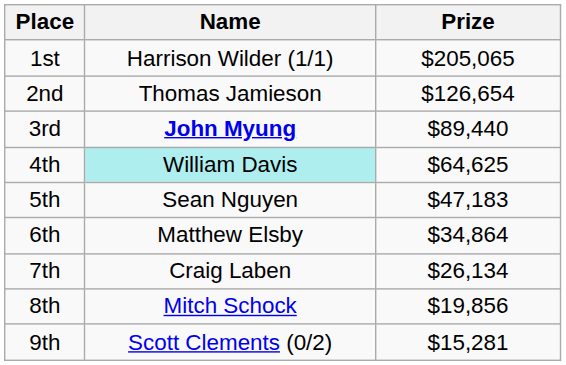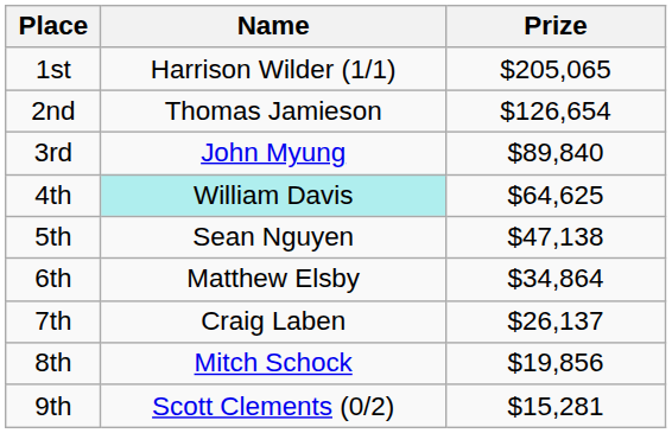 <table class="wikitable">
 <tr>
 <th width="50">Place</th>
 <th width="200">Name</th>
 <th width="125">Prize</th>
 </tr>
 <tr>
 <td align = "center">1st</td>
 <td align = "center">Harrison Wilder (1/1)</td>
 <td align = "center">$205,065</td>
 </tr>
 <tr>
 <td align = "center">2nd</td>
 <td align = "center">Thomas Jamieson</td>
 <td align = "center">$126,654</td>
 </tr>
 <tr>
 <td align = "center">3rd</td>
-<td align = "center"><strong><a href='#'>John Myung</a></strong></td>
-<td align = "center">$89,440</td>
+<td align = "center"><a href='#'>John Myung</a></td>
+<td align = "center">$89,840</td>
 </tr>
 <tr>
 <td align = "center">4th</td>
 <td align = "center" style="background: paleturquoise;">William Davis</td>
 <td align = "center">$64,625</td>
 </tr>
 <tr>
 <td align = "center">5th</td>
 <td align = "center">Sean Nguyen</td>
-<td align = "center">$47,183</td>
+<td align = "center">$47,138</td>
 </tr>
 <tr>
 <td align = "center">6th</td>
 <td align = "center">Matthew Elsby</td>
 <td align = "center">$34,864</td>
 </tr>
 <tr>
 <td align = "center">7th</td>
 <td align = "center">Craig Laben</td>
-<td align = "center">$26,134</td>
+<td align = "center">$26,137</td>
 </tr>
 <tr>
 <td align = "center">8th</td>
 <td align = "center"><a href='#'>Mitch Schock</a></td>
 <td align = "center">$19,856</td>
 </tr>
 <tr>
 <td align = "center">9th</td>
 <td align = "center"><a href='#'>Scott Clements</a> (0/2)</td>
 <td align = "center">$15,281</td>
 </tr>
 </table>
